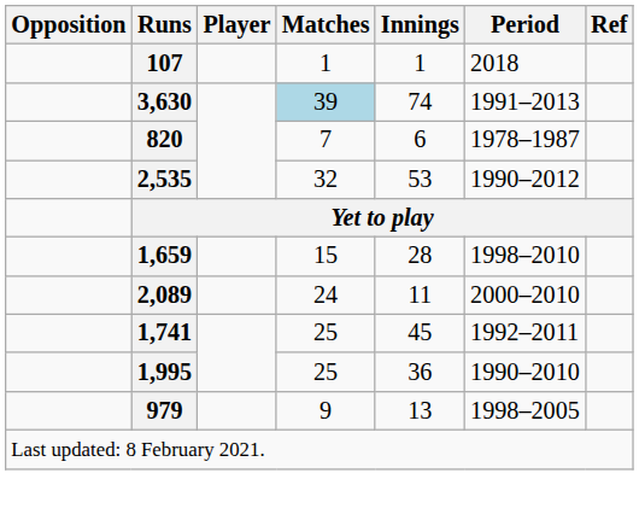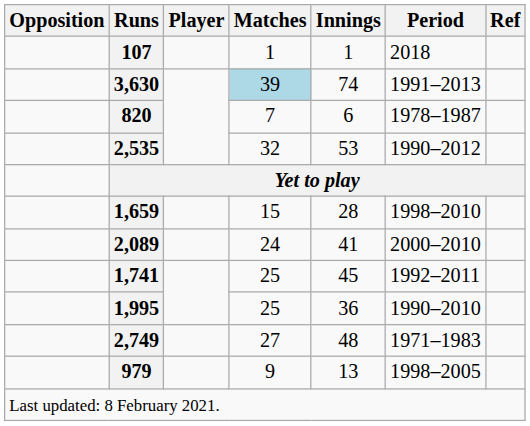 <table class="wikitable sortable">
 <tr>
 <th scope=col>Opposition</th>
 <th scope=col>Runs</th>
 <th scope=col>Player</th>
 <th scope=col>Matches</th>
 <th scope=col>Innings</th>
 <th scope=col>Period</th>
 <th scope=col>Ref</th>
 </tr>
 <tr>
 <td style=text-align:left;></td>
 <th>107</th>
 <td></td>
 <td align=center>1</td>
 <td align=center>1</td>
 <td>2018</td>
 <td></td>
 </tr>
 <tr>
 <td style=text-align:left;></td>
 <th>3,630</th>
 <td rowspan=3></td>
 <td align=center style="background: lightblue;">39</td>
 <td align=center>74</td>
 <td>1991–2013</td>
 <td></td>
 </tr>
 <tr>
 <td style=text-align:left;></td>
 <th>820</th>
 <td align=center>7</td>
 <td align=center>6</td>
 <td>1978–1987</td>
 <td></td>
 </tr>
 <tr>
 <td style=text-align:left;></td>
 <th>2,535</th>
 <td align=center>32</td>
 <td align=center>53</td>
 <td>1990–2012</td>
 <td></td>
 </tr>
 <tr>
 <td style=text-align:left;></td>
 <th scope=row style="text-align:center;" colspan=6><em>Yet to play</em></th>
 </tr>
 <tr>
 <td style=text-align:left;></td>
 <th>1,659</th>
 <td></td>
 <td align=center>15</td>
 <td align=center>28</td>
 <td>1998–2010</td>
 <td></td>
 </tr>
 <tr>
 <td style=text-align:left;></td>
 <th>2,089</th>
 <td></td>
 <td align=center>24</td>
-<td align=center>11</td>
+<td align=center>41</td>
 <td>2000–2010</td>
 <td></td>
 </tr>
 <tr>
 <td style=text-align:left;></td>
 <th>1,741</th>
 <td rowspan=2></td>
 <td align=center>25</td>
 <td align=center>45</td>
 <td>1992–2011</td>
 <td></td>
 </tr>
 <tr>
 <td style=text-align:left;></td>
 <th>1,995</th>
 <td align=center>25</td>
 <td align=center>36</td>
 <td>1990–2010</td>
 <td></td>
 </tr>
 <tr>
 <td style=text-align:left;></td>
+<th>2,749</th>
+<td></td>
+<td align=center>27</td>
+<td align=center>48</td>
+<td>1971–1983</td>
+<td></td>
+</tr>
+<tr>
+<td style=text-align:left;></td>
 <th>979</th>
 <td></td>
 <td align=center>9</td>
 <td align=center>13</td>
 <td>1998–2005</td>
 <td></td>
 </tr>
 <tr>
 <td colspan=7><small>Last updated: 8 February 2021.</small></td>
 </tr>
 </table>
